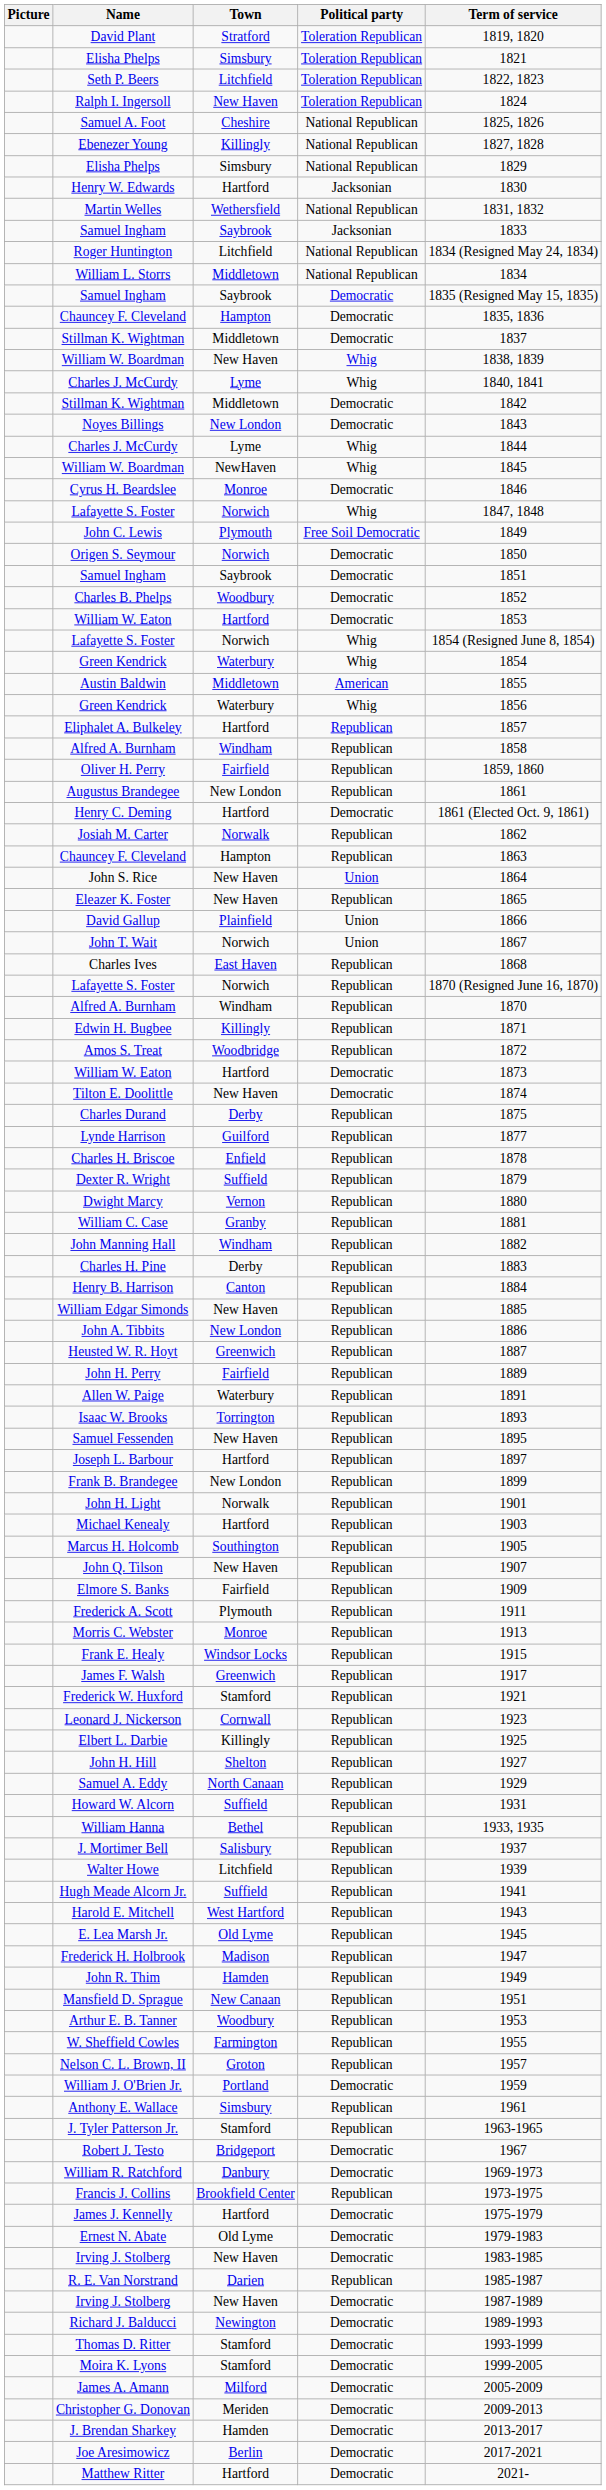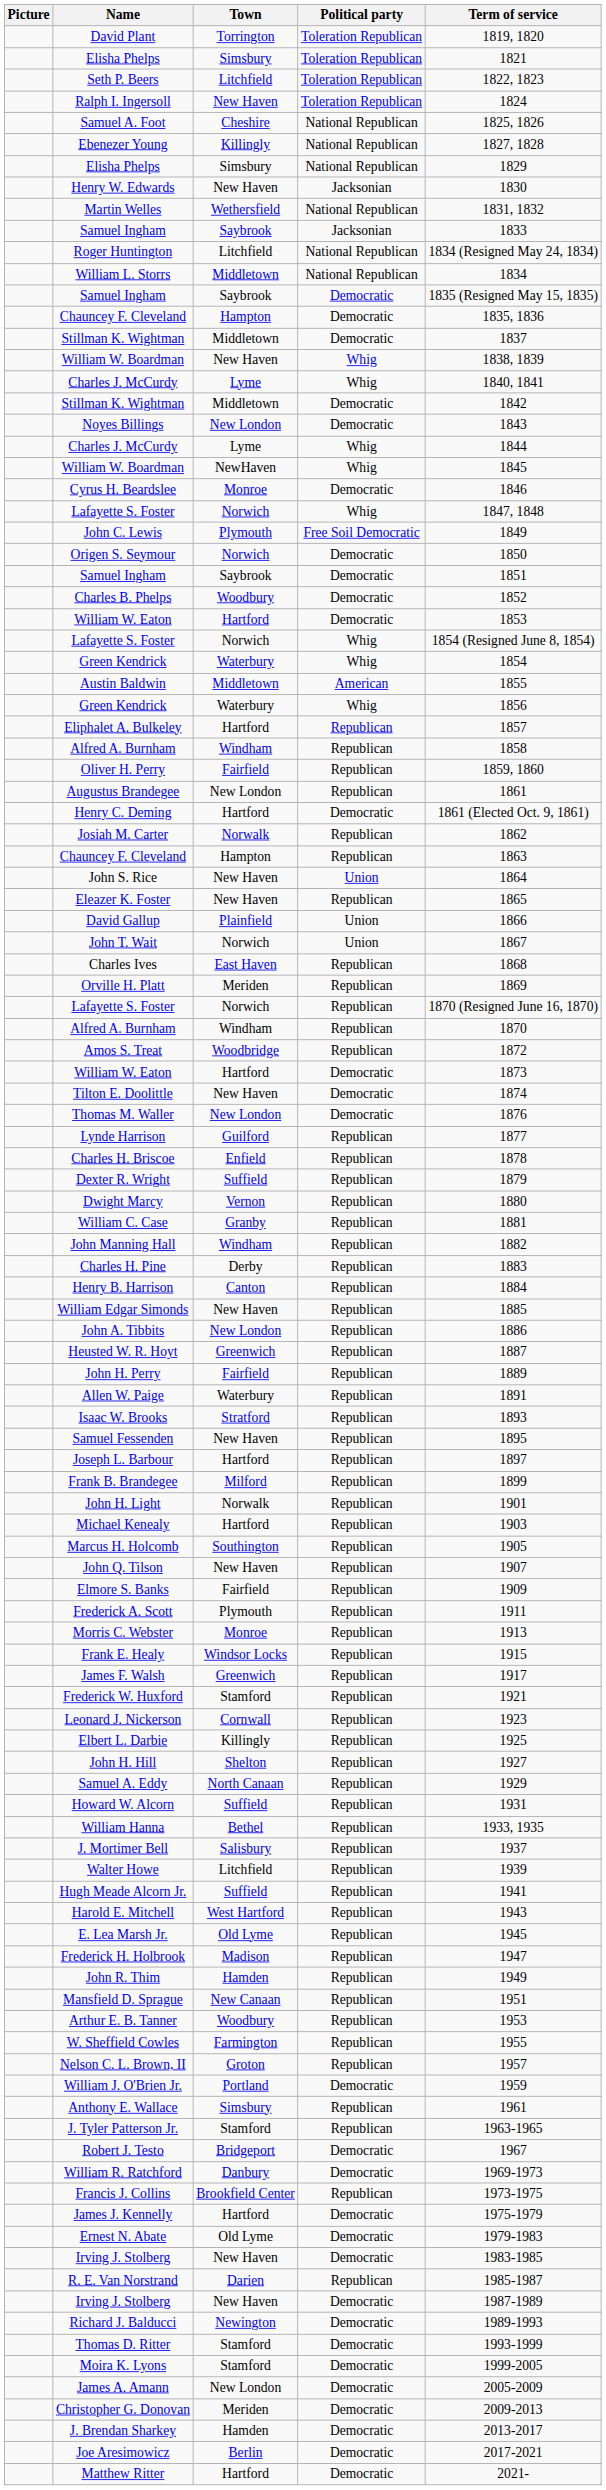 <table class="wikitable" style="text-align:center;">
 <tr>
 <th>Picture</th>
 <th>Name</th>
 <th>Town</th>
 <th>Political party</th>
 <th>Term of service</th>
 </tr>
 <tr>
 <td></td>
 <td><a href='#'>David Plant</a></td>
-<td><a href='#'>Stratford</a></td>
+<td><a href='#'>Torrington</a></td>
 <td><a href='#'>Toleration Republican</a></td>
 <td>1819, 1820</td>
 </tr>
 <tr>
 <td></td>
 <td><a href='#'>Elisha Phelps</a></td>
 <td><a href='#'>Simsbury</a></td>
 <td><a href='#'>Toleration Republican</a></td>
 <td>1821</td>
 </tr>
 <tr>
 <td></td>
 <td><a href='#'>Seth P. Beers</a></td>
 <td><a href='#'>Litchfield</a></td>
 <td><a href='#'>Toleration Republican</a></td>
 <td>1822, 1823</td>
 </tr>
 <tr>
 <td></td>
 <td><a href='#'>Ralph I. Ingersoll</a></td>
 <td><a href='#'>New Haven</a></td>
 <td><a href='#'>Toleration Republican</a></td>
 <td>1824</td>
 </tr>
 <tr>
 <td></td>
 <td><a href='#'>Samuel A. Foot</a></td>
 <td><a href='#'>Cheshire</a></td>
 <td>National Republican</td>
 <td>1825, 1826</td>
 </tr>
 <tr>
 <td></td>
 <td><a href='#'>Ebenezer Young</a></td>
 <td><a href='#'>Killingly</a></td>
 <td>National Republican</td>
 <td>1827, 1828</td>
 </tr>
 <tr>
 <td></td>
 <td><a href='#'>Elisha Phelps</a></td>
 <td>Simsbury</td>
 <td>National Republican</td>
 <td>1829</td>
 </tr>
 <tr>
 <td></td>
 <td><a href='#'>Henry W. Edwards</a></td>
-<td>Hartford</td>
+<td>New Haven</td>
 <td>Jacksonian</td>
 <td>1830</td>
 </tr>
 <tr>
 <td></td>
 <td><a href='#'>Martin Welles</a></td>
 <td><a href='#'>Wethersfield</a></td>
 <td>National Republican</td>
 <td>1831, 1832</td>
 </tr>
 <tr>
 <td></td>
 <td><a href='#'>Samuel Ingham</a></td>
 <td><a href='#'>Saybrook</a></td>
 <td>Jacksonian</td>
 <td>1833</td>
 </tr>
 <tr>
 <td></td>
 <td><a href='#'>Roger Huntington</a></td>
 <td>Litchfield</td>
 <td>National Republican</td>
 <td>1834 (Resigned May 24, 1834)</td>
 </tr>
 <tr>
 <td></td>
 <td><a href='#'>William L. Storrs</a></td>
 <td><a href='#'>Middletown</a></td>
 <td>National Republican</td>
 <td>1834</td>
 </tr>
 <tr>
 <td></td>
 <td><a href='#'>Samuel Ingham</a></td>
 <td>Saybrook</td>
 <td><a href='#'>Democratic</a></td>
 <td>1835 (Resigned May 15, 1835)</td>
 </tr>
 <tr>
 <td></td>
 <td><a href='#'>Chauncey F. Cleveland</a></td>
 <td><a href='#'>Hampton</a></td>
 <td>Democratic</td>
 <td>1835, 1836</td>
 </tr>
 <tr>
 <td></td>
 <td><a href='#'>Stillman K. Wightman</a></td>
 <td>Middletown</td>
 <td>Democratic</td>
 <td>1837</td>
 </tr>
 <tr>
 <td></td>
 <td><a href='#'>William W. Boardman</a></td>
 <td>New Haven</td>
 <td><a href='#'>Whig</a></td>
 <td>1838, 1839</td>
 </tr>
 <tr>
 <td></td>
 <td><a href='#'>Charles J. McCurdy</a></td>
 <td><a href='#'>Lyme</a></td>
 <td>Whig</td>
 <td>1840, 1841</td>
 </tr>
 <tr>
 <td></td>
 <td><a href='#'>Stillman K. Wightman</a></td>
 <td>Middletown</td>
 <td>Democratic</td>
 <td>1842</td>
 </tr>
 <tr>
 <td></td>
 <td><a href='#'>Noyes Billings</a></td>
 <td><a href='#'>New London</a></td>
 <td>Democratic</td>
 <td>1843</td>
 </tr>
 <tr>
 <td></td>
 <td><a href='#'>Charles J. McCurdy</a></td>
 <td>Lyme</td>
 <td>Whig</td>
 <td>1844</td>
 </tr>
 <tr>
 <td></td>
 <td><a href='#'>William W. Boardman</a></td>
 <td>NewHaven</td>
 <td>Whig</td>
 <td>1845</td>
 </tr>
 <tr>
 <td></td>
 <td><a href='#'>Cyrus H. Beardslee</a></td>
 <td><a href='#'>Monroe</a></td>
 <td>Democratic</td>
 <td>1846</td>
 </tr>
 <tr>
 <td></td>
 <td><a href='#'>Lafayette S. Foster</a></td>
 <td><a href='#'>Norwich</a></td>
 <td>Whig</td>
 <td>1847, 1848</td>
 </tr>
 <tr>
 <td></td>
 <td><a href='#'>John C. Lewis</a></td>
 <td><a href='#'>Plymouth</a></td>
 <td><a href='#'>Free Soil Democratic</a></td>
 <td>1849</td>
 </tr>
 <tr>
 <td></td>
 <td><a href='#'>Origen S. Seymour</a></td>
 <td><a href='#'>Norwich</a></td>
 <td>Democratic</td>
 <td>1850</td>
 </tr>
 <tr>
 <td></td>
 <td><a href='#'>Samuel Ingham</a></td>
 <td>Saybrook</td>
 <td>Democratic</td>
 <td>1851</td>
 </tr>
 <tr>
 <td></td>
 <td><a href='#'>Charles B. Phelps</a></td>
 <td><a href='#'>Woodbury</a></td>
 <td>Democratic</td>
 <td>1852</td>
 </tr>
 <tr>
 <td></td>
 <td><a href='#'>William W. Eaton</a></td>
 <td><a href='#'>Hartford</a></td>
 <td>Democratic</td>
 <td>1853</td>
 </tr>
 <tr>
 <td></td>
 <td><a href='#'>Lafayette S. Foster</a></td>
 <td>Norwich</td>
 <td>Whig</td>
 <td>1854 (Resigned June 8, 1854)</td>
 </tr>
 <tr>
 <td></td>
 <td><a href='#'>Green Kendrick</a></td>
 <td><a href='#'>Waterbury</a></td>
 <td>Whig</td>
 <td>1854</td>
 </tr>
 <tr>
 <td></td>
 <td><a href='#'>Austin Baldwin</a></td>
 <td><a href='#'>Middletown</a></td>
 <td><a href='#'>American</a></td>
 <td>1855</td>
 </tr>
 <tr>
 <td></td>
 <td><a href='#'>Green Kendrick</a></td>
 <td>Waterbury</td>
 <td>Whig</td>
 <td>1856</td>
 </tr>
 <tr>
 <td></td>
 <td><a href='#'>Eliphalet A. Bulkeley</a></td>
 <td>Hartford</td>
 <td><a href='#'>Republican</a></td>
 <td>1857</td>
 </tr>
 <tr>
 <td></td>
 <td><a href='#'>Alfred A. Burnham</a></td>
 <td><a href='#'>Windham</a></td>
 <td>Republican</td>
 <td>1858</td>
 </tr>
 <tr>
 <td></td>
 <td><a href='#'>Oliver H. Perry</a></td>
 <td><a href='#'>Fairfield</a></td>
 <td>Republican</td>
 <td>1859, 1860</td>
 </tr>
 <tr>
 <td></td>
 <td><a href='#'>Augustus Brandegee</a></td>
 <td>New London</td>
 <td>Republican</td>
 <td>1861</td>
 </tr>
 <tr>
 <td></td>
 <td><a href='#'>Henry C. Deming</a></td>
 <td>Hartford</td>
 <td>Democratic</td>
 <td>1861 (Elected Oct. 9, 1861)</td>
 </tr>
 <tr>
 <td></td>
 <td><a href='#'>Josiah M. Carter</a></td>
 <td><a href='#'>Norwalk</a></td>
 <td>Republican</td>
 <td>1862</td>
 </tr>
 <tr>
 <td></td>
 <td><a href='#'>Chauncey F. Cleveland</a></td>
 <td>Hampton</td>
 <td>Republican</td>
 <td>1863</td>
 </tr>
 <tr>
 <td></td>
 <td>John S. Rice</td>
 <td>New Haven</td>
 <td><a href='#'>Union</a></td>
 <td>1864</td>
 </tr>
 <tr>
 <td></td>
 <td><a href='#'>Eleazer K. Foster</a></td>
 <td>New Haven</td>
 <td>Republican</td>
 <td>1865</td>
 </tr>
 <tr>
 <td></td>
 <td><a href='#'>David Gallup</a></td>
 <td><a href='#'>Plainfield</a></td>
 <td>Union</td>
 <td>1866</td>
 </tr>
 <tr>
 <td></td>
 <td><a href='#'>John T. Wait</a></td>
 <td>Norwich</td>
 <td>Union</td>
 <td>1867</td>
 </tr>
 <tr>
 <td></td>
 <td>Charles Ives</td>
 <td><a href='#'>East Haven</a></td>
 <td>Republican</td>
 <td>1868</td>
 </tr>
 <tr>
 <td></td>
+<td><a href='#'>Orville H. Platt</a></td>
+<td>Meriden</td>
+<td>Republican</td>
+<td>1869</td>
+</tr>
+<tr>
+<td></td>
 <td><a href='#'>Lafayette S. Foster</a></td>
 <td>Norwich</td>
 <td>Republican</td>
 <td>1870 (Resigned June 16, 1870)</td>
 </tr>
 <tr>
 <td></td>
 <td><a href='#'>Alfred A. Burnham</a></td>
 <td>Windham</td>
 <td>Republican</td>
 <td>1870</td>
-</tr>
-<tr>
-<td></td>
-<td><a href='#'>Edwin H. Bugbee</a></td>
-<td><a href='#'>Killingly</a></td>
-<td>Republican</td>
-<td>1871</td>
 </tr>
 <tr>
 <td></td>
 <td><a href='#'>Amos S. Treat</a></td>
 <td><a href='#'>Woodbridge</a></td>
 <td>Republican</td>
 <td>1872</td>
 </tr>
 <tr>
 <td></td>
 <td><a href='#'>William W. Eaton</a></td>
 <td>Hartford</td>
 <td>Democratic</td>
 <td>1873</td>
 </tr>
 <tr>
 <td></td>
 <td><a href='#'>Tilton E. Doolittle</a></td>
 <td>New Haven</td>
 <td>Democratic</td>
 <td>1874</td>
 </tr>
 <tr>
 <td></td>
-<td><a href='#'>Charles Durand</a></td>
-<td><a href='#'>Derby</a></td>
-<td>Republican</td>
-<td>1875</td>
+<td><a href='#'>Thomas M. Waller</a></td>
+<td><a href='#'>New London</a></td>
+<td>Democratic</td>
+<td>1876</td>
 </tr>
 <tr>
 <td></td>
 <td><a href='#'>Lynde Harrison</a></td>
 <td><a href='#'>Guilford</a></td>
 <td>Republican</td>
 <td>1877</td>
 </tr>
 <tr>
 <td></td>
 <td><a href='#'>Charles H. Briscoe</a></td>
 <td><a href='#'>Enfield</a></td>
 <td>Republican</td>
 <td>1878</td>
 </tr>
 <tr>
 <td></td>
 <td><a href='#'>Dexter R. Wright</a></td>
 <td><a href='#'>Suffield</a></td>
 <td>Republican</td>
 <td>1879</td>
 </tr>
 <tr>
 <td></td>
 <td><a href='#'>Dwight Marcy</a></td>
 <td><a href='#'>Vernon</a></td>
 <td>Republican</td>
 <td>1880</td>
 </tr>
 <tr>
 <td></td>
 <td><a href='#'>William C. Case</a></td>
 <td><a href='#'>Granby</a></td>
 <td>Republican</td>
 <td>1881</td>
 </tr>
 <tr>
 <td></td>
 <td><a href='#'>John Manning Hall</a></td>
 <td><a href='#'>Windham</a></td>
 <td>Republican</td>
 <td>1882</td>
 </tr>
 <tr>
 <td></td>
 <td><a href='#'>Charles H. Pine</a></td>
 <td>Derby</td>
 <td>Republican</td>
 <td>1883</td>
 </tr>
 <tr>
 <td></td>
 <td><a href='#'>Henry B. Harrison</a></td>
 <td><a href='#'>Canton</a></td>
 <td>Republican</td>
 <td>1884</td>
 </tr>
 <tr>
 <td></td>
 <td><a href='#'>William Edgar Simonds</a></td>
 <td>New Haven</td>
 <td>Republican</td>
 <td>1885</td>
 </tr>
 <tr>
 <td></td>
 <td><a href='#'>John A. Tibbits</a></td>
 <td><a href='#'>New London</a></td>
 <td>Republican</td>
 <td>1886</td>
 </tr>
 <tr>
 <td></td>
 <td><a href='#'>Heusted W. R. Hoyt</a></td>
 <td><a href='#'>Greenwich</a></td>
 <td>Republican</td>
 <td>1887</td>
 </tr>
 <tr>
 <td></td>
 <td><a href='#'>John H. Perry</a></td>
 <td><a href='#'>Fairfield</a></td>
 <td>Republican</td>
 <td>1889</td>
 </tr>
 <tr>
 <td></td>
 <td><a href='#'>Allen W. Paige</a></td>
 <td>Waterbury</td>
 <td>Republican</td>
 <td>1891</td>
 </tr>
 <tr>
 <td></td>
 <td><a href='#'>Isaac W. Brooks</a></td>
-<td><a href='#'>Torrington</a></td>
+<td><a href='#'>Stratford</a></td>
 <td>Republican</td>
 <td>1893</td>
 </tr>
 <tr>
 <td></td>
 <td><a href='#'>Samuel Fessenden</a></td>
 <td>New Haven</td>
 <td>Republican</td>
 <td>1895</td>
 </tr>
 <tr>
 <td></td>
 <td><a href='#'>Joseph L. Barbour</a></td>
 <td>Hartford</td>
 <td>Republican</td>
 <td>1897</td>
 </tr>
 <tr>
 <td></td>
 <td><a href='#'>Frank B. Brandegee</a></td>
-<td>New London</td>
+<td><a href='#'>Milford</a></td>
 <td>Republican</td>
 <td>1899</td>
 </tr>
 <tr>
 <td></td>
 <td><a href='#'>John H. Light</a></td>
 <td>Norwalk</td>
 <td>Republican</td>
 <td>1901</td>
 </tr>
 <tr>
 <td></td>
 <td><a href='#'>Michael Kenealy</a></td>
 <td>Hartford</td>
 <td>Republican</td>
 <td>1903</td>
 </tr>
 <tr>
 <td></td>
 <td><a href='#'>Marcus H. Holcomb</a></td>
 <td><a href='#'>Southington</a></td>
 <td>Republican</td>
 <td>1905</td>
 </tr>
 <tr>
 <td></td>
 <td><a href='#'>John Q. Tilson</a></td>
 <td>New Haven</td>
 <td>Republican</td>
 <td>1907</td>
 </tr>
 <tr>
 <td></td>
 <td><a href='#'>Elmore S. Banks</a></td>
 <td>Fairfield</td>
 <td>Republican</td>
 <td>1909</td>
 </tr>
 <tr>
 <td></td>
 <td><a href='#'>Frederick A. Scott</a></td>
 <td>Plymouth</td>
 <td>Republican</td>
 <td>1911</td>
 </tr>
 <tr>
 <td></td>
 <td><a href='#'>Morris C. Webster</a></td>
 <td><a href='#'>Monroe</a></td>
 <td>Republican</td>
 <td>1913</td>
 </tr>
 <tr>
 <td></td>
 <td><a href='#'>Frank E. Healy</a></td>
 <td><a href='#'>Windsor Locks</a></td>
 <td>Republican</td>
 <td>1915</td>
 </tr>
 <tr>
 <td></td>
 <td><a href='#'>James F. Walsh</a></td>
 <td><a href='#'>Greenwich</a></td>
 <td>Republican</td>
 <td>1917</td>
 </tr>
 <tr>
 <td></td>
 <td><a href='#'>Frederick W. Huxford</a></td>
 <td>Stamford</td>
 <td>Republican</td>
 <td>1921</td>
 </tr>
 <tr>
 <td></td>
 <td><a href='#'>Leonard J. Nickerson</a></td>
 <td><a href='#'>Cornwall</a></td>
 <td>Republican</td>
 <td>1923</td>
 </tr>
 <tr>
 <td></td>
 <td><a href='#'>Elbert L. Darbie</a></td>
 <td>Killingly</td>
 <td>Republican</td>
 <td>1925</td>
 </tr>
 <tr>
 <td></td>
 <td><a href='#'>John H. Hill</a></td>
 <td><a href='#'>Shelton</a></td>
 <td>Republican</td>
 <td>1927</td>
 </tr>
 <tr>
 <td></td>
 <td><a href='#'>Samuel A. Eddy</a></td>
 <td><a href='#'>North Canaan</a></td>
 <td>Republican</td>
 <td>1929</td>
 </tr>
 <tr>
 <td></td>
 <td><a href='#'>Howard W. Alcorn</a></td>
 <td><a href='#'>Suffield</a></td>
 <td>Republican</td>
 <td>1931</td>
 </tr>
 <tr>
 <td></td>
 <td><a href='#'>William Hanna</a></td>
 <td><a href='#'>Bethel</a></td>
 <td>Republican</td>
 <td>1933, 1935</td>
 </tr>
 <tr>
 <td></td>
 <td><a href='#'>J. Mortimer Bell</a></td>
 <td><a href='#'>Salisbury</a></td>
 <td>Republican</td>
 <td>1937</td>
 </tr>
 <tr>
 <td></td>
 <td><a href='#'>Walter Howe</a></td>
 <td>Litchfield</td>
 <td>Republican</td>
 <td>1939</td>
 </tr>
 <tr>
 <td></td>
 <td><a href='#'>Hugh Meade Alcorn Jr.</a></td>
 <td><a href='#'>Suffield</a></td>
 <td>Republican</td>
 <td>1941</td>
 </tr>
 <tr>
 <td></td>
 <td><a href='#'>Harold E. Mitchell</a></td>
 <td><a href='#'>West Hartford</a></td>
 <td>Republican</td>
 <td>1943</td>
 </tr>
 <tr>
 <td></td>
 <td><a href='#'>E. Lea Marsh Jr.</a></td>
 <td><a href='#'>Old Lyme</a></td>
 <td>Republican</td>
 <td>1945</td>
 </tr>
 <tr>
 <td></td>
 <td><a href='#'>Frederick H. Holbrook</a></td>
 <td><a href='#'>Madison</a></td>
 <td>Republican</td>
 <td>1947</td>
 </tr>
 <tr>
 <td></td>
 <td><a href='#'>John R. Thim</a></td>
 <td><a href='#'>Hamden</a></td>
 <td>Republican</td>
 <td>1949</td>
 </tr>
 <tr>
 <td></td>
 <td><a href='#'>Mansfield D. Sprague</a></td>
 <td><a href='#'>New Canaan</a></td>
 <td>Republican</td>
 <td>1951</td>
 </tr>
 <tr>
 <td></td>
 <td><a href='#'>Arthur E. B. Tanner</a></td>
 <td><a href='#'>Woodbury</a></td>
 <td>Republican</td>
 <td>1953</td>
 </tr>
 <tr>
 <td></td>
 <td><a href='#'>W. Sheffield Cowles</a></td>
 <td><a href='#'>Farmington</a></td>
 <td>Republican</td>
 <td>1955</td>
 </tr>
 <tr>
 <td></td>
 <td><a href='#'>Nelson C. L. Brown, II</a></td>
 <td><a href='#'>Groton</a></td>
 <td>Republican</td>
 <td>1957</td>
 </tr>
 <tr>
 <td></td>
 <td><a href='#'>William J. O'Brien Jr.</a></td>
 <td><a href='#'>Portland</a></td>
 <td>Democratic</td>
 <td>1959</td>
 </tr>
 <tr>
 <td></td>
 <td><a href='#'>Anthony E. Wallace</a></td>
 <td><a href='#'>Simsbury</a></td>
 <td>Republican</td>
 <td>1961</td>
 </tr>
 <tr>
 <td></td>
 <td><a href='#'>J. Tyler Patterson Jr.</a></td>
 <td>Stamford</td>
 <td>Republican</td>
 <td>1963-1965</td>
 </tr>
 <tr>
 <td></td>
 <td><a href='#'>Robert J. Testo</a></td>
 <td><a href='#'>Bridgeport</a></td>
 <td>Democratic</td>
 <td>1967</td>
 </tr>
 <tr>
 <td></td>
 <td><a href='#'>William R. Ratchford</a></td>
 <td><a href='#'>Danbury</a></td>
 <td>Democratic</td>
 <td>1969-1973</td>
 </tr>
 <tr>
 <td></td>
 <td><a href='#'>Francis J. Collins</a></td>
 <td><a href='#'>Brookfield Center</a></td>
 <td>Republican</td>
 <td>1973-1975</td>
 </tr>
 <tr>
 <td></td>
 <td><a href='#'>James J. Kennelly</a></td>
 <td>Hartford</td>
 <td>Democratic</td>
 <td>1975-1979</td>
 </tr>
 <tr>
 <td></td>
 <td><a href='#'>Ernest N. Abate</a></td>
 <td>Old Lyme</td>
 <td>Democratic</td>
 <td>1979-1983</td>
 </tr>
 <tr>
 <td></td>
 <td><a href='#'>Irving J. Stolberg</a></td>
 <td>New Haven</td>
 <td>Democratic</td>
 <td>1983-1985</td>
 </tr>
 <tr>
 <td></td>
 <td><a href='#'>R. E. Van Norstrand</a></td>
 <td><a href='#'>Darien</a></td>
 <td>Republican</td>
 <td>1985-1987</td>
 </tr>
 <tr>
 <td></td>
 <td><a href='#'>Irving J. Stolberg</a></td>
 <td>New Haven</td>
 <td>Democratic</td>
 <td>1987-1989</td>
 </tr>
 <tr>
 <td></td>
 <td><a href='#'>Richard J. Balducci</a></td>
 <td><a href='#'>Newington</a></td>
 <td>Democratic</td>
 <td>1989-1993</td>
 </tr>
 <tr>
 <td></td>
 <td><a href='#'>Thomas D. Ritter</a></td>
 <td>Stamford</td>
 <td>Democratic</td>
 <td>1993-1999</td>
 </tr>
 <tr>
 <td></td>
 <td><a href='#'>Moira K. Lyons</a></td>
 <td>Stamford</td>
 <td>Democratic</td>
 <td>1999-2005</td>
 </tr>
 <tr>
 <td></td>
 <td><a href='#'>James A. Amann</a></td>
-<td><a href='#'>Milford</a></td>
+<td>New London</td>
 <td>Democratic</td>
 <td>2005-2009</td>
 </tr>
 <tr>
 <td></td>
 <td><a href='#'>Christopher G. Donovan</a></td>
 <td>Meriden</td>
 <td>Democratic</td>
 <td>2009-2013</td>
 </tr>
 <tr>
 <td></td>
 <td><a href='#'>J. Brendan Sharkey</a></td>
 <td>Hamden</td>
 <td>Democratic</td>
 <td>2013-2017</td>
 </tr>
 <tr>
 <td></td>
 <td><a href='#'>Joe Aresimowicz</a></td>
 <td><a href='#'>Berlin</a></td>
 <td>Democratic</td>
 <td>2017-2021</td>
 </tr>
 <tr>
 <td></td>
 <td><a href='#'>Matthew Ritter</a></td>
 <td>Hartford</td>
 <td>Democratic</td>
 <td>2021-</td>
 </tr>
 </table>
